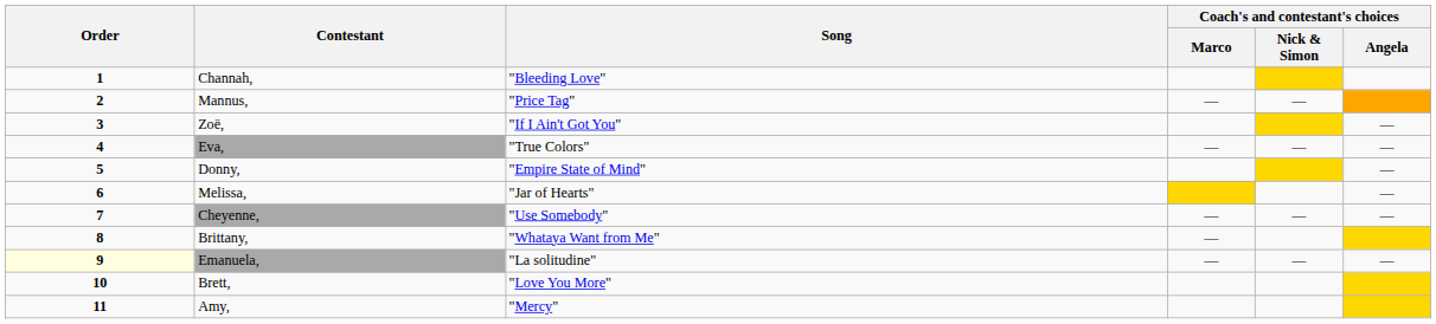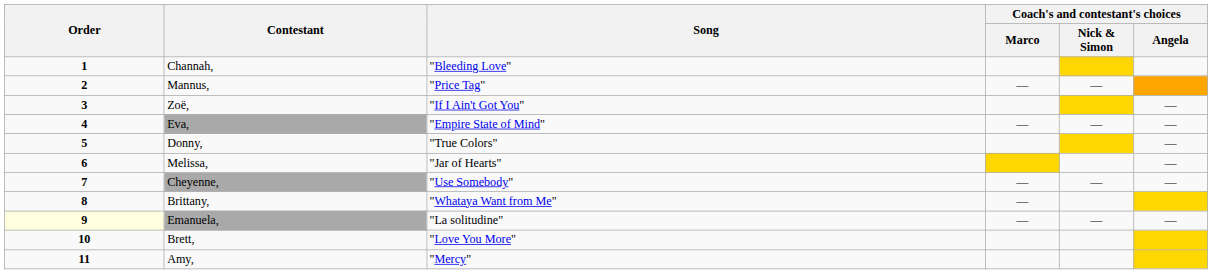 <table class="wikitable" style="width:100%;">
 <tr>
 <th rowspan=2>Order</th>
 <th rowspan=2>Contestant</th>
 <th rowspan=2>Song</th>
 <th colspan=3>Coach's and contestant's choices</th>
 </tr>
 <tr>
 <th width="90">Marco</th>
 <th width="90">Nick & Simon</th>
 <th width="90">Angela</th>
 </tr>
 <tr>
 <td align="center"><strong>1</strong></td>
 <td>Channah, </td>
 <td>"<a href='#'>Bleeding Love</a>"</td>
 <td style="text-align:center;"></td>
 <td style="background:gold;text-align:center;"></td>
 <td style="text-align:center;"></td>
 </tr>
 <tr>
 <td align="center"><strong>2</strong></td>
 <td>Mannus, </td>
 <td>"<a href='#'>Price Tag</a>"</td>
 <td align="center">—</td>
 <td align="center">—</td>
 <td style="background:orange;text-align:center;"></td>
 </tr>
 <tr>
 <td align="center"><strong>3</strong></td>
 <td>Zoë, </td>
 <td>"<a href='#'>If I Ain't Got You</a>"</td>
 <td style="text-align:center;"></td>
 <td style="background:gold;text-align:center;"></td>
 <td align="center">—</td>
 </tr>
 <tr>
 <td align="center"><strong>4</strong></td>
 <td bgcolor="darkgray">Eva, </td>
-<td>"True Colors"</td>
+<td>"<a href='#'>Empire State of Mind</a>"</td>
 <td align="center">—</td>
 <td align="center">—</td>
 <td align="center">—</td>
 </tr>
 <tr>
 <td align="center"><strong>5</strong></td>
 <td>Donny, </td>
-<td>"<a href='#'>Empire State of Mind</a>"</td>
+<td>"True Colors"</td>
 <td style="text-align:center;"></td>
 <td style="background:gold;text-align:center;"></td>
 <td align="center">—</td>
 </tr>
 <tr>
 <td align="center"><strong>6</strong></td>
 <td>Melissa, </td>
 <td>"Jar of Hearts"</td>
 <td style="background:gold;text-align:center;"></td>
 <td style="text-align:center;"></td>
 <td align="center">—</td>
 </tr>
 <tr>
 <td align="center"><strong>7</strong></td>
 <td bgcolor="darkgray">Cheyenne, </td>
 <td>"<a href='#'>Use Somebody</a>"</td>
 <td align="center">—</td>
 <td align="center">—</td>
 <td align="center">—</td>
 </tr>
 <tr>
 <td align="center"><strong>8</strong></td>
 <td>Brittany, </td>
 <td>"<a href='#'>Whataya Want from Me</a>"</td>
 <td align="center">—</td>
 <td style="text-align:center;"></td>
 <td style="background:gold;text-align:center;"></td>
 </tr>
 <tr>
 <td align="center" style="background: lightyellow;"><strong>9</strong></td>
 <td bgcolor="darkgray">Emanuela, </td>
 <td>"La solitudine"</td>
 <td align="center">—</td>
 <td align="center">—</td>
 <td align="center">—</td>
 </tr>
 <tr>
 <td align="center"><strong>10</strong></td>
 <td>Brett, </td>
 <td>"<a href='#'>Love You More</a>"</td>
 <td style="text-align:center;"></td>
 <td style="text-align:center;"></td>
 <td style="background:gold;text-align:center;"></td>
 </tr>
 <tr>
 <td align="center"><strong>11</strong></td>
 <td>Amy, </td>
 <td>"<a href='#'>Mercy</a>"</td>
 <td style="text-align:center;"></td>
 <td style="text-align:center;"></td>
 <td style="background:gold;text-align:center;"></td>
 </tr>
 </table>
